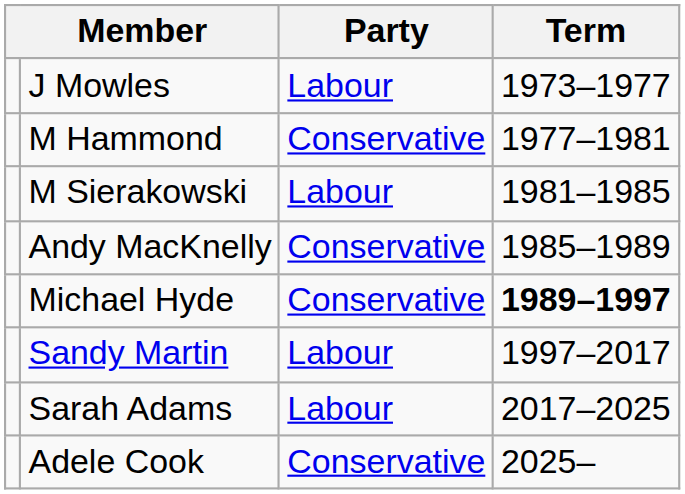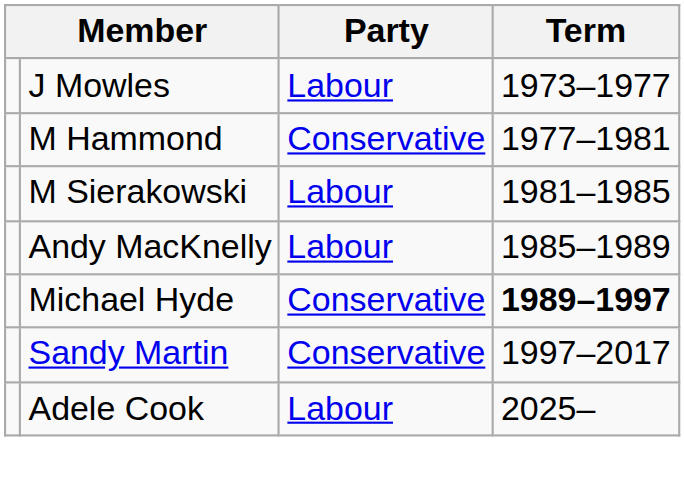 <table class="wikitable">
 <tr>
 <th colspan="2">Member</th>
 <th>Party</th>
 <th>Term</th>
 </tr>
 <tr>
 <td></td>
 <td>J Mowles</td>
 <td><a href='#'>Labour</a></td>
 <td>1973–1977</td>
 </tr>
 <tr>
 <td></td>
 <td>M Hammond</td>
 <td><a href='#'>Conservative</a></td>
 <td>1977–1981</td>
 </tr>
 <tr>
 <td></td>
 <td>M Sierakowski</td>
 <td><a href='#'>Labour</a></td>
 <td>1981–1985</td>
 </tr>
 <tr>
 <td></td>
 <td>Andy MacKnelly</td>
-<td><a href='#'>Conservative</a></td>
+<td><a href='#'>Labour</a></td>
 <td>1985–1989</td>
 </tr>
 <tr>
 <td></td>
 <td>Michael Hyde</td>
 <td><a href='#'>Conservative</a></td>
 <td><strong>1989–1997</strong></td>
 </tr>
 <tr>
 <td></td>
 <td><a href='#'>Sandy Martin</a></td>
-<td><a href='#'>Labour</a></td>
+<td><a href='#'>Conservative</a></td>
 <td>1997–2017</td>
 </tr>
 <tr>
 <td></td>
-<td>Sarah Adams</td>
+<td>Adele Cook</td>
 <td><a href='#'>Labour</a></td>
-<td>2017–2025</td>
-</tr>
-<tr>
-<td></td>
-<td>Adele Cook</td>
-<td><a href='#'>Conservative</a></td>
 <td>2025–</td>
 </tr>
 </table>
